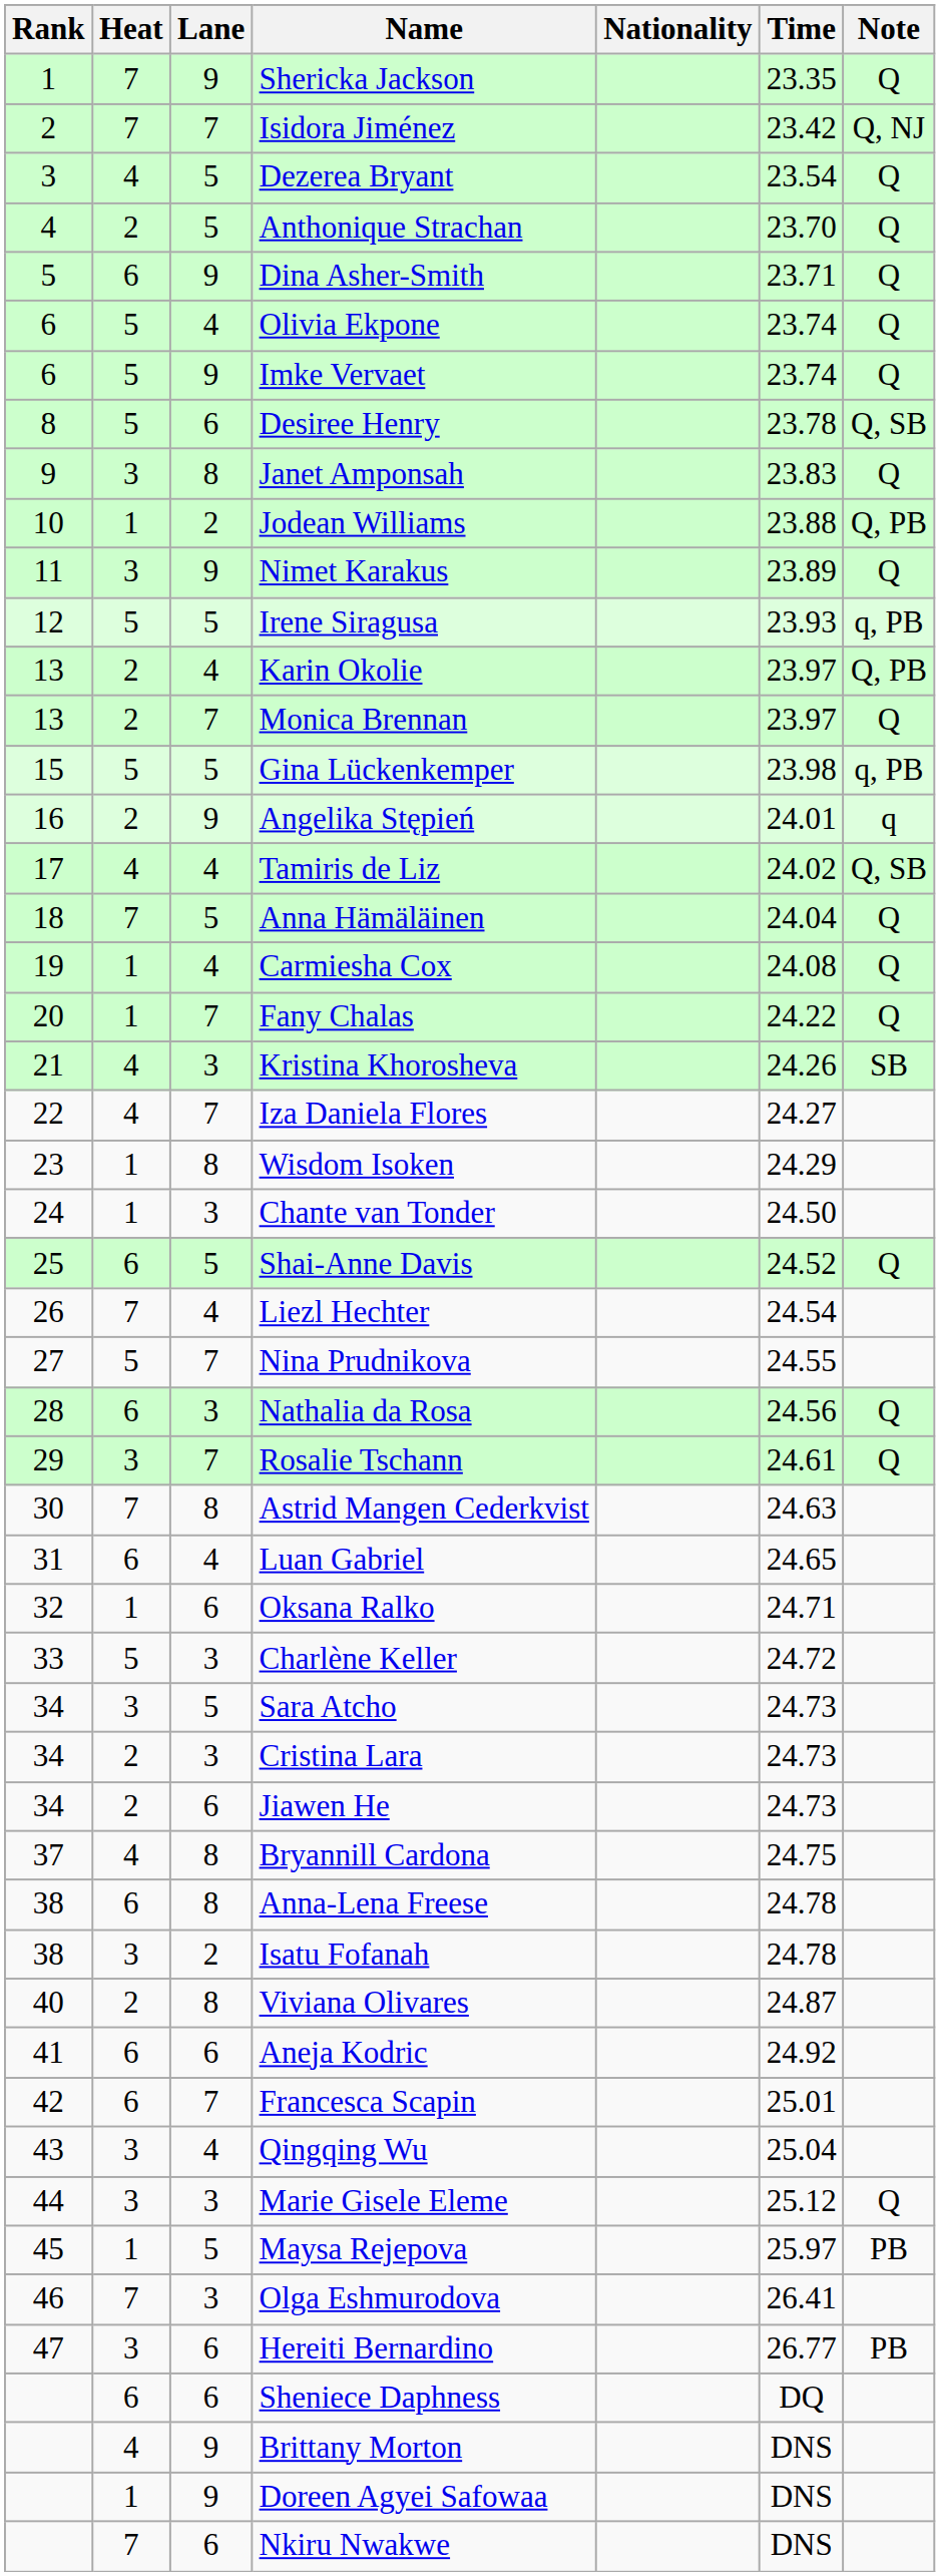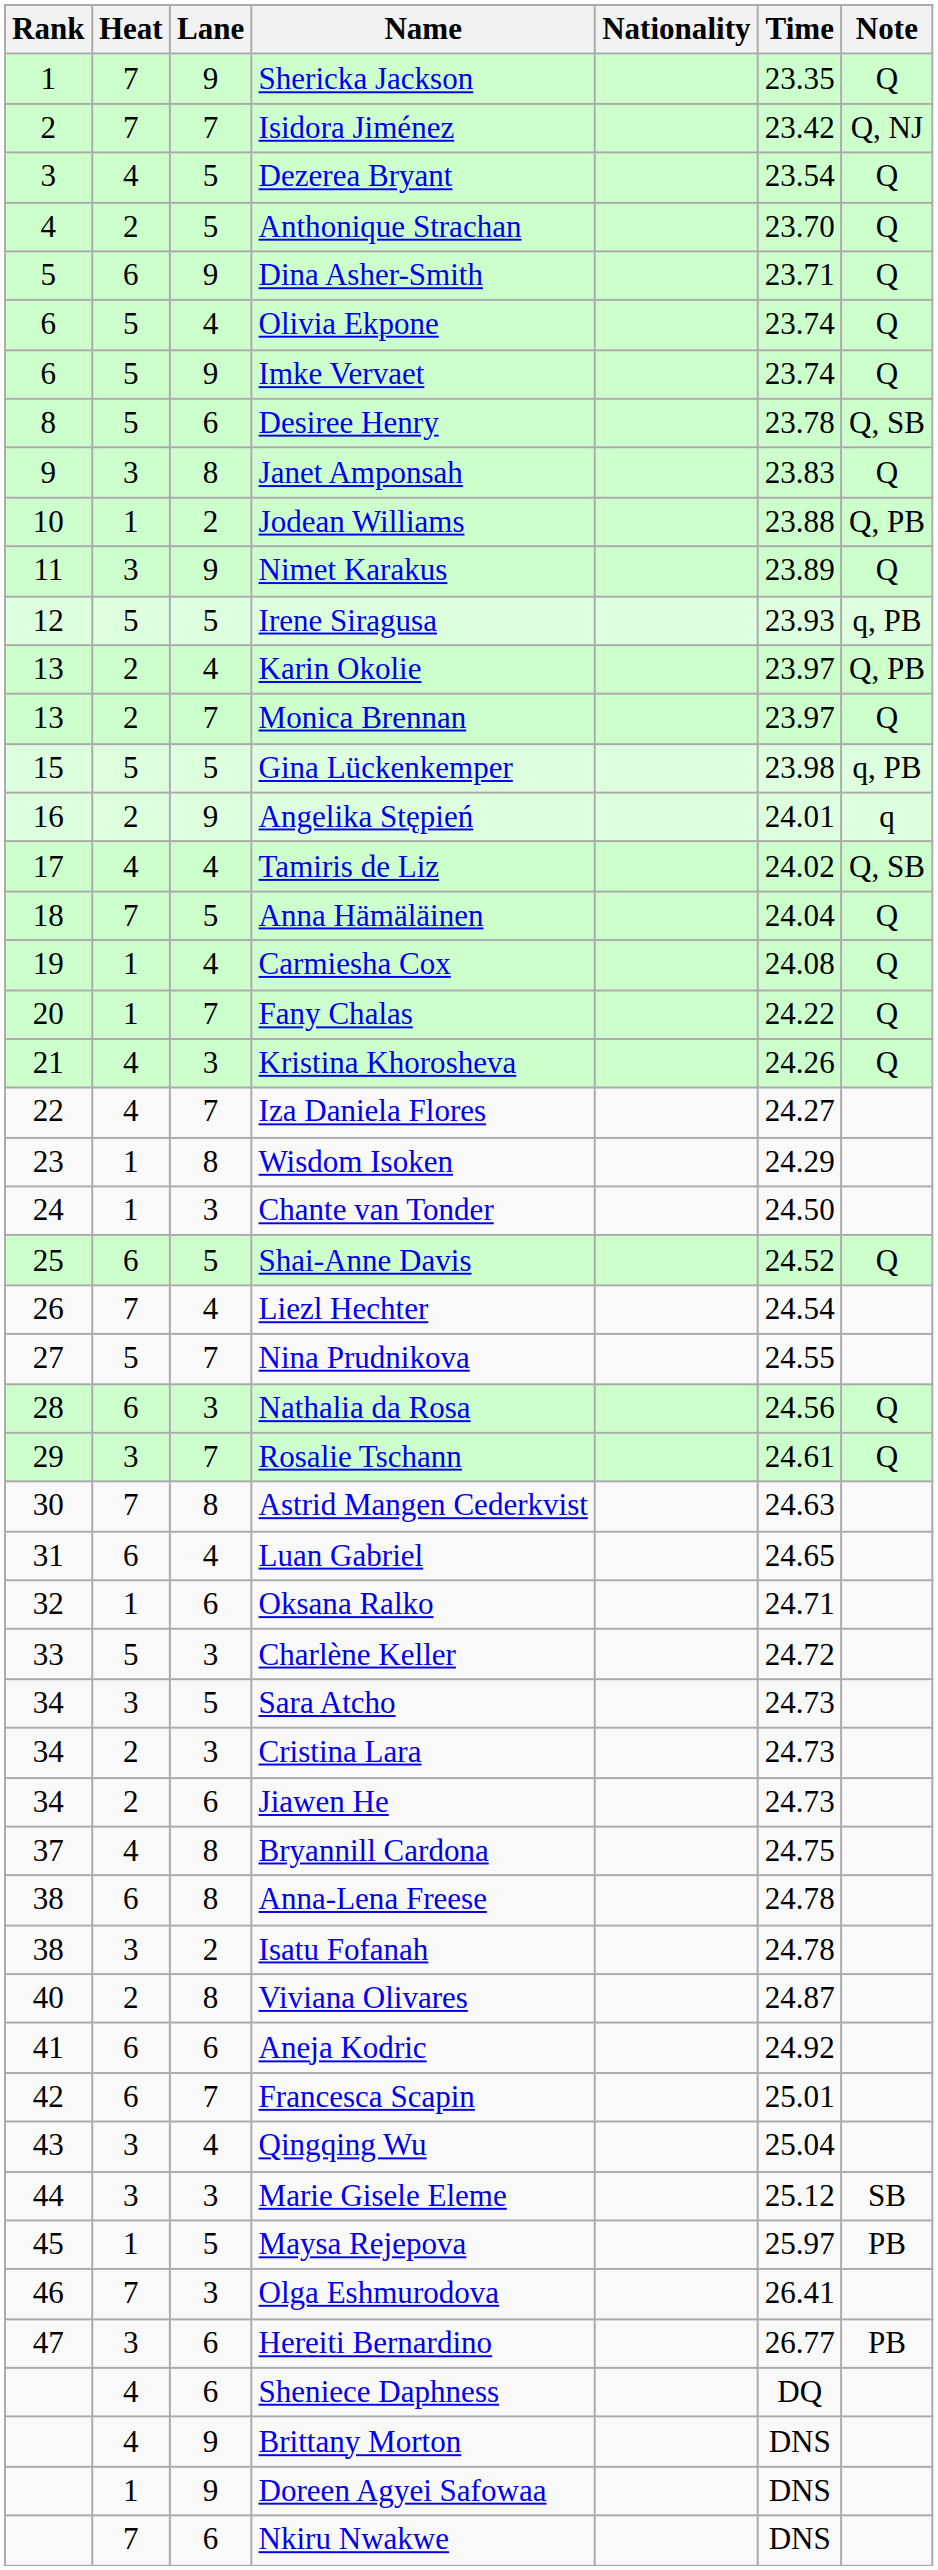 <table class="wikitable sortable" style="text-align:center">
 <tr>
 <th>Rank</th>
 <th>Heat</th>
 <th>Lane</th>
 <th>Name</th>
 <th>Nationality</th>
 <th>Time</th>
 <th>Note</th>
 </tr>
 <tr bgcolor=ccffcc>
 <td>1</td>
 <td>7</td>
 <td>9</td>
 <td align=left><a href='#'>Shericka Jackson</a></td>
 <td align=left></td>
 <td>23.35</td>
 <td>Q</td>
 </tr>
 <tr bgcolor=ccffcc>
 <td>2</td>
 <td>7</td>
 <td>7</td>
 <td align=left><a href='#'>Isidora Jiménez</a></td>
 <td align=left></td>
 <td>23.42</td>
 <td>Q, NJ</td>
 </tr>
 <tr bgcolor=ccffcc>
 <td>3</td>
 <td>4</td>
 <td>5</td>
 <td align=left><a href='#'>Dezerea Bryant</a></td>
 <td align=left></td>
 <td>23.54</td>
 <td>Q</td>
 </tr>
 <tr bgcolor=ccffcc>
 <td>4</td>
 <td>2</td>
 <td>5</td>
 <td align=left><a href='#'>Anthonique Strachan</a></td>
 <td align=left></td>
 <td>23.70</td>
 <td>Q</td>
 </tr>
 <tr bgcolor=ccffcc>
 <td>5</td>
 <td>6</td>
 <td>9</td>
 <td align=left><a href='#'>Dina Asher-Smith</a></td>
 <td align=left></td>
 <td>23.71</td>
 <td>Q</td>
 </tr>
 <tr bgcolor=ccffcc>
 <td>6</td>
 <td>5</td>
 <td>4</td>
 <td align=left><a href='#'>Olivia Ekpone</a></td>
 <td align=left></td>
 <td>23.74</td>
 <td>Q</td>
 </tr>
 <tr bgcolor=ccffcc>
 <td>6</td>
 <td>5</td>
 <td>9</td>
 <td align=left><a href='#'>Imke Vervaet</a></td>
 <td align=left></td>
 <td>23.74</td>
 <td>Q</td>
 </tr>
 <tr bgcolor=ccffcc>
 <td>8</td>
 <td>5</td>
 <td>6</td>
 <td align=left><a href='#'>Desiree Henry</a></td>
 <td align=left></td>
 <td>23.78</td>
 <td>Q, SB</td>
 </tr>
 <tr bgcolor=ccffcc>
 <td>9</td>
 <td>3</td>
 <td>8</td>
 <td align=left><a href='#'>Janet Amponsah</a></td>
 <td align=left></td>
 <td>23.83</td>
 <td>Q</td>
 </tr>
 <tr bgcolor=ccffcc>
 <td>10</td>
 <td>1</td>
 <td>2</td>
 <td align=left><a href='#'>Jodean Williams</a></td>
 <td align=left></td>
 <td>23.88</td>
 <td>Q, PB</td>
 </tr>
 <tr bgcolor=ccffcc>
 <td>11</td>
 <td>3</td>
 <td>9</td>
 <td align=left><a href='#'>Nimet Karakus</a></td>
 <td align=left></td>
 <td>23.89</td>
 <td>Q</td>
 </tr>
 <tr bgcolor=ddffdd>
 <td>12</td>
 <td>5</td>
 <td>5</td>
 <td align=left><a href='#'>Irene Siragusa</a></td>
 <td align=left></td>
 <td>23.93</td>
 <td>q, PB</td>
 </tr>
 <tr bgcolor=ccffcc>
 <td>13</td>
 <td>2</td>
 <td>4</td>
 <td align=left><a href='#'>Karin Okolie</a></td>
 <td align=left></td>
 <td>23.97</td>
 <td>Q, PB</td>
 </tr>
 <tr bgcolor=ccffcc>
 <td>13</td>
 <td>2</td>
 <td>7</td>
 <td align=left><a href='#'>Monica Brennan</a></td>
 <td align=left></td>
 <td>23.97</td>
 <td>Q</td>
 </tr>
 <tr bgcolor=ddffdd>
 <td>15</td>
 <td>5</td>
 <td>5</td>
 <td align=left><a href='#'>Gina Lückenkemper</a></td>
 <td align=left></td>
 <td>23.98</td>
 <td>q, PB</td>
 </tr>
 <tr bgcolor=ddffdd>
 <td>16</td>
 <td>2</td>
 <td>9</td>
 <td align=left><a href='#'>Angelika Stępień</a></td>
 <td align=left></td>
 <td>24.01</td>
 <td>q</td>
 </tr>
 <tr bgcolor=ccffcc>
 <td>17</td>
 <td>4</td>
 <td>4</td>
 <td align=left><a href='#'>Tamiris de Liz</a></td>
 <td align=left></td>
 <td>24.02</td>
 <td>Q, SB</td>
 </tr>
 <tr bgcolor=ccffcc>
 <td>18</td>
 <td>7</td>
 <td>5</td>
 <td align=left><a href='#'>Anna Hämäläinen</a></td>
 <td align=left></td>
 <td>24.04</td>
 <td>Q</td>
 </tr>
 <tr bgcolor=ccffcc>
 <td>19</td>
 <td>1</td>
 <td>4</td>
 <td align=left><a href='#'>Carmiesha Cox</a></td>
 <td align=left></td>
 <td>24.08</td>
 <td>Q</td>
 </tr>
 <tr bgcolor=ccffcc>
 <td>20</td>
 <td>1</td>
 <td>7</td>
 <td align=left><a href='#'>Fany Chalas</a></td>
 <td align=left></td>
 <td>24.22</td>
 <td>Q</td>
 </tr>
 <tr bgcolor=ccffcc>
 <td>21</td>
 <td>4</td>
 <td>3</td>
 <td align=left><a href='#'>Kristina Khorosheva</a></td>
 <td align=left></td>
 <td>24.26</td>
-<td>SB</td>
+<td>Q</td>
 </tr>
 <tr>
 <td>22</td>
 <td>4</td>
 <td>7</td>
 <td align=left><a href='#'>Iza Daniela Flores</a></td>
 <td align=left></td>
 <td>24.27</td>
 <td></td>
 </tr>
 <tr>
 <td>23</td>
 <td>1</td>
 <td>8</td>
 <td align=left><a href='#'>Wisdom Isoken</a></td>
 <td align=left></td>
 <td>24.29</td>
 <td></td>
 </tr>
 <tr>
 <td>24</td>
 <td>1</td>
 <td>3</td>
 <td align=left><a href='#'>Chante van Tonder</a></td>
 <td align=left></td>
 <td>24.50</td>
 <td></td>
 </tr>
 <tr bgcolor=ccffcc>
 <td>25</td>
 <td>6</td>
 <td>5</td>
 <td align=left><a href='#'>Shai-Anne Davis</a></td>
 <td align=left></td>
 <td>24.52</td>
 <td>Q</td>
 </tr>
 <tr>
 <td>26</td>
 <td>7</td>
 <td>4</td>
 <td align=left><a href='#'>Liezl Hechter</a></td>
 <td align=left></td>
 <td>24.54</td>
 <td></td>
 </tr>
 <tr>
 <td>27</td>
 <td>5</td>
 <td>7</td>
 <td align=left><a href='#'>Nina Prudnikova</a></td>
 <td align=left></td>
 <td>24.55</td>
 <td></td>
 </tr>
 <tr bgcolor=ccffcc>
 <td>28</td>
 <td>6</td>
 <td>3</td>
 <td align=left><a href='#'>Nathalia da Rosa</a></td>
 <td align=left></td>
 <td>24.56</td>
 <td>Q</td>
 </tr>
 <tr bgcolor=ccffcc>
 <td>29</td>
 <td>3</td>
 <td>7</td>
 <td align=left><a href='#'>Rosalie Tschann</a></td>
 <td align=left></td>
 <td>24.61</td>
 <td>Q</td>
 </tr>
 <tr>
 <td>30</td>
 <td>7</td>
 <td>8</td>
 <td align=left><a href='#'>Astrid Mangen Cederkvist</a></td>
 <td align=left></td>
 <td>24.63</td>
 <td></td>
 </tr>
 <tr>
 <td>31</td>
 <td>6</td>
 <td>4</td>
 <td align=left><a href='#'>Luan Gabriel</a></td>
 <td align=left></td>
 <td>24.65</td>
 <td></td>
 </tr>
 <tr>
 <td>32</td>
 <td>1</td>
 <td>6</td>
 <td align=left><a href='#'>Oksana Ralko</a></td>
 <td align=left></td>
 <td>24.71</td>
 <td></td>
 </tr>
 <tr>
 <td>33</td>
 <td>5</td>
 <td>3</td>
 <td align=left><a href='#'>Charlène Keller</a></td>
 <td align=left></td>
 <td>24.72</td>
 <td></td>
 </tr>
 <tr>
 <td>34</td>
 <td>3</td>
 <td>5</td>
 <td align=left><a href='#'>Sara Atcho</a></td>
 <td align=left></td>
 <td>24.73</td>
 <td></td>
 </tr>
 <tr>
 <td>34</td>
 <td>2</td>
 <td>3</td>
 <td align=left><a href='#'>Cristina Lara</a></td>
 <td align=left></td>
 <td>24.73</td>
 <td></td>
 </tr>
 <tr>
 <td>34</td>
 <td>2</td>
 <td>6</td>
 <td align=left><a href='#'>Jiawen He</a></td>
 <td align=left></td>
 <td>24.73</td>
 <td></td>
 </tr>
 <tr>
 <td>37</td>
 <td>4</td>
 <td>8</td>
 <td align=left><a href='#'>Bryannill Cardona</a></td>
 <td align=left></td>
 <td>24.75</td>
 <td></td>
 </tr>
 <tr>
 <td>38</td>
 <td>6</td>
 <td>8</td>
 <td align=left><a href='#'>Anna-Lena Freese</a></td>
 <td align=left></td>
 <td>24.78</td>
 <td></td>
 </tr>
 <tr>
 <td>38</td>
 <td>3</td>
 <td>2</td>
 <td align=left><a href='#'>Isatu Fofanah</a></td>
 <td align=left></td>
 <td>24.78</td>
 <td></td>
 </tr>
 <tr>
 <td>40</td>
 <td>2</td>
 <td>8</td>
 <td align=left><a href='#'>Viviana Olivares</a></td>
 <td align=left></td>
 <td>24.87</td>
 <td></td>
 </tr>
 <tr>
 <td>41</td>
 <td>6</td>
 <td>6</td>
 <td align=left><a href='#'>Aneja Kodric</a></td>
 <td align=left></td>
 <td>24.92</td>
 <td></td>
 </tr>
 <tr>
 <td>42</td>
 <td>6</td>
 <td>7</td>
 <td align=left><a href='#'>Francesca Scapin</a></td>
 <td align=left></td>
 <td>25.01</td>
 <td></td>
 </tr>
 <tr>
 <td>43</td>
 <td>3</td>
 <td>4</td>
 <td align=left><a href='#'>Qingqing Wu</a></td>
 <td align=left></td>
 <td>25.04</td>
 <td></td>
 </tr>
 <tr>
 <td>44</td>
 <td>3</td>
 <td>3</td>
 <td align=left><a href='#'>Marie Gisele Eleme</a></td>
 <td align=left></td>
 <td>25.12</td>
-<td>Q</td>
+<td>SB</td>
 </tr>
 <tr>
 <td>45</td>
 <td>1</td>
 <td>5</td>
 <td align=left><a href='#'>Maysa Rejepova</a></td>
 <td align=left></td>
 <td>25.97</td>
 <td>PB</td>
 </tr>
 <tr>
 <td>46</td>
 <td>7</td>
 <td>3</td>
 <td align=left><a href='#'>Olga Eshmurodova</a></td>
 <td align=left></td>
 <td>26.41</td>
 <td></td>
 </tr>
 <tr>
 <td>47</td>
 <td>3</td>
 <td>6</td>
 <td align=left><a href='#'>Hereiti Bernardino</a></td>
 <td align=left></td>
 <td>26.77</td>
 <td>PB</td>
 </tr>
 <tr>
 <td></td>
-<td>6</td>
+<td>4</td>
 <td>6</td>
 <td align=left><a href='#'>Sheniece Daphness</a></td>
 <td align=left></td>
 <td>DQ</td>
 <td></td>
 </tr>
 <tr>
 <td></td>
 <td>4</td>
 <td>9</td>
 <td align=left><a href='#'>Brittany Morton</a></td>
 <td align=left></td>
 <td>DNS</td>
 <td></td>
 </tr>
 <tr>
 <td></td>
 <td>1</td>
 <td>9</td>
 <td align=left><a href='#'>Doreen Agyei Safowaa</a></td>
 <td align=left></td>
 <td>DNS</td>
 <td></td>
 </tr>
 <tr>
 <td></td>
 <td>7</td>
 <td>6</td>
 <td align=left><a href='#'>Nkiru Nwakwe</a></td>
 <td align=left></td>
 <td>DNS</td>
 <td></td>
 </tr>
 </table>
